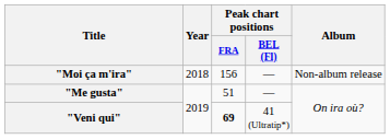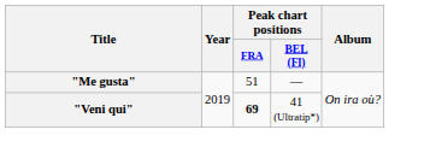 <table class="wikitable plainrowheaders" style="text-align:center;">
 <tr>
 <th scope="col" rowspan="2" style="width:15em;">Title</th>
 <th scope="col" rowspan="2" style="width:1em;">Year</th>
 <th scope="col" colspan="2">Peak chart positions</th>
 <th scope="col" rowspan="2">Album</th>
 </tr>
 <tr>
 <th scope="col" style="width:3em;font-size:85%;"><a href='#'>FRA</a><br></th>
 <th scope="col" style="width:2.5em;font-size:90%;"><a href='#'>BEL<br>(Fl)</a><br></th>
-</tr>
-<tr>
-<th scope="row">"Moi ça m'ira"</th>
-<td>2018</td>
-<td>156</td>
-<td>—</td>
-<td>Non-album release</td>
 </tr>
 <tr>
 <th scope="row">"Me gusta"</th>
 <td rowspan=2>2019</td>
 <td>51</td>
 <td>—</td>
 <td rowspan=2><em>On ira où?</em></td>
 </tr>
 <tr>
 <th scope="row">"Veni qui"</th>
 <td><strong>69</strong></td>
 <td>41<br><small>(Ultratip*)</small></td>
 </tr>
 </table>
